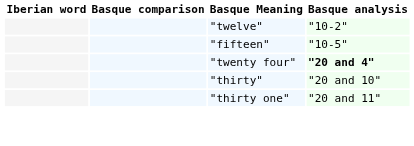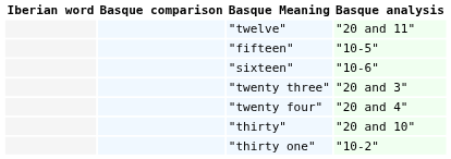 <table align="center" border="0" cellpadding="2" cellspacing="2">
 <tr>
 <th>Iberian word</th>
 <th>Basque comparison</th>
 <th>Basque Meaning</th>
 <th>Basque analysis</th>
 </tr>
 <tr ---->
 <td bgcolor=whitesmoke></td>
 <td bgcolor=aliceblue></td>
 <td bgcolor=aliceblue>"twelve"</td>
-<td bgcolor=honeydew>"10-2"</td>
+<td bgcolor=honeydew>"20 and 11"</td>
 </tr>
 <tr ---->
 <td bgcolor=whitesmoke></td>
 <td bgcolor=aliceblue></td>
 <td bgcolor=aliceblue>"fifteen"</td>
 <td bgcolor=honeydew>"10-5"</td>
 </tr>
 <tr ---->
 <td bgcolor=whitesmoke></td>
 <td bgcolor=aliceblue></td>
+<td bgcolor=aliceblue>"sixteen"</td>
+<td bgcolor=honeydew>"10-6"</td>
+</tr>
+<tr ---->
+<td bgcolor=whitesmoke></td>
+<td bgcolor=aliceblue></td>
+<td bgcolor=aliceblue>"twenty three"</td>
+<td bgcolor=honeydew>"20 and 3"</td>
+</tr>
+<tr ---->
+<td bgcolor=whitesmoke></td>
+<td bgcolor=aliceblue></td>
 <td bgcolor=aliceblue>"twenty four"</td>
-<td bgcolor=honeydew><strong>"20 and 4"</strong></td>
+<td bgcolor=honeydew>"20 and 4"</td>
 </tr>
 <tr ---->
 <td bgcolor=whitesmoke></td>
 <td bgcolor=aliceblue></td>
 <td bgcolor=aliceblue>"thirty"</td>
 <td bgcolor=honeydew>"20 and 10"</td>
 </tr>
 <tr ---->
 <td bgcolor=whitesmoke></td>
 <td bgcolor=aliceblue></td>
 <td bgcolor=aliceblue>"thirty one"</td>
-<td bgcolor=honeydew>"20 and 11"</td>
+<td bgcolor=honeydew>"10-2"</td>
 </tr>
 </table>
